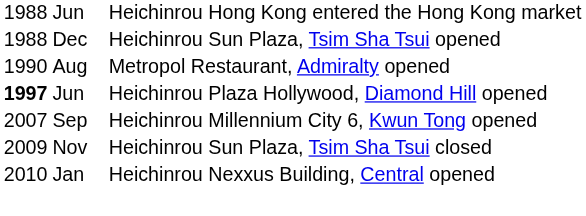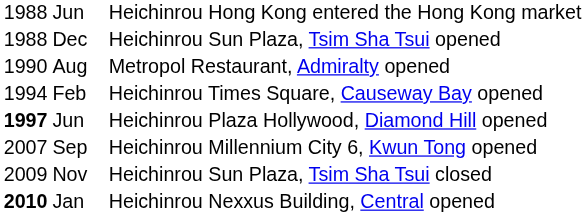 <table>
 <tr>
 <td>1988</td>
 <td>Jun</td>
 <td>   Heichinrou Hong Kong entered the Hong Kong market</td>
 </tr>
 <tr>
 <td>1988</td>
 <td>Dec</td>
 <td>   Heichinrou Sun Plaza, <a href='#'>Tsim Sha Tsui</a> opened</td>
 </tr>
 <tr>
 <td>1990</td>
 <td>Aug</td>
 <td>   Metropol Restaurant, <a href='#'>Admiralty</a> opened</td>
 </tr>
 <tr>
+<td>1994</td>
+<td>Feb</td>
+<td>   Heichinrou Times Square, <a href='#'>Causeway Bay</a> opened</td>
+</tr>
+<tr>
 <td><strong>1997</strong></td>
 <td>Jun</td>
 <td>   Heichinrou Plaza Hollywood, <a href='#'>Diamond Hill</a> opened</td>
 </tr>
 <tr>
 <td>2007</td>
 <td>Sep</td>
 <td>   Heichinrou Millennium City 6, <a href='#'>Kwun Tong</a> opened</td>
 </tr>
 <tr>
 <td>2009</td>
 <td>Nov</td>
 <td>   Heichinrou Sun Plaza, <a href='#'>Tsim Sha Tsui</a> closed</td>
 </tr>
 <tr>
-<td>2010</td>
+<td><strong>2010</strong></td>
 <td>Jan</td>
 <td>   Heichinrou Nexxus Building, <a href='#'>Central</a> opened</td>
 </tr>
 </table>
